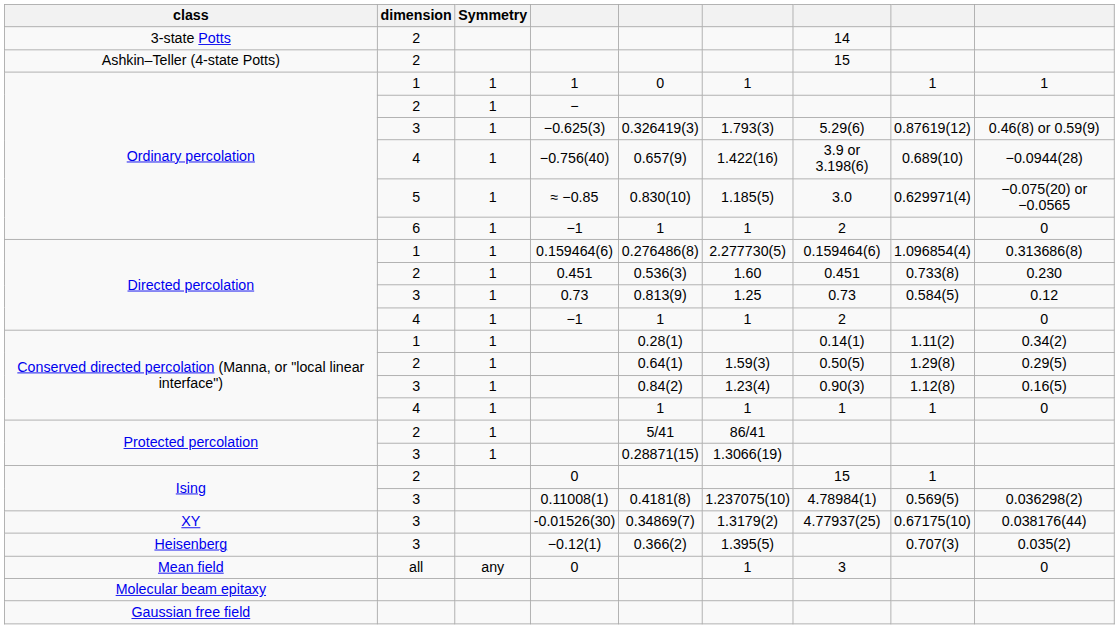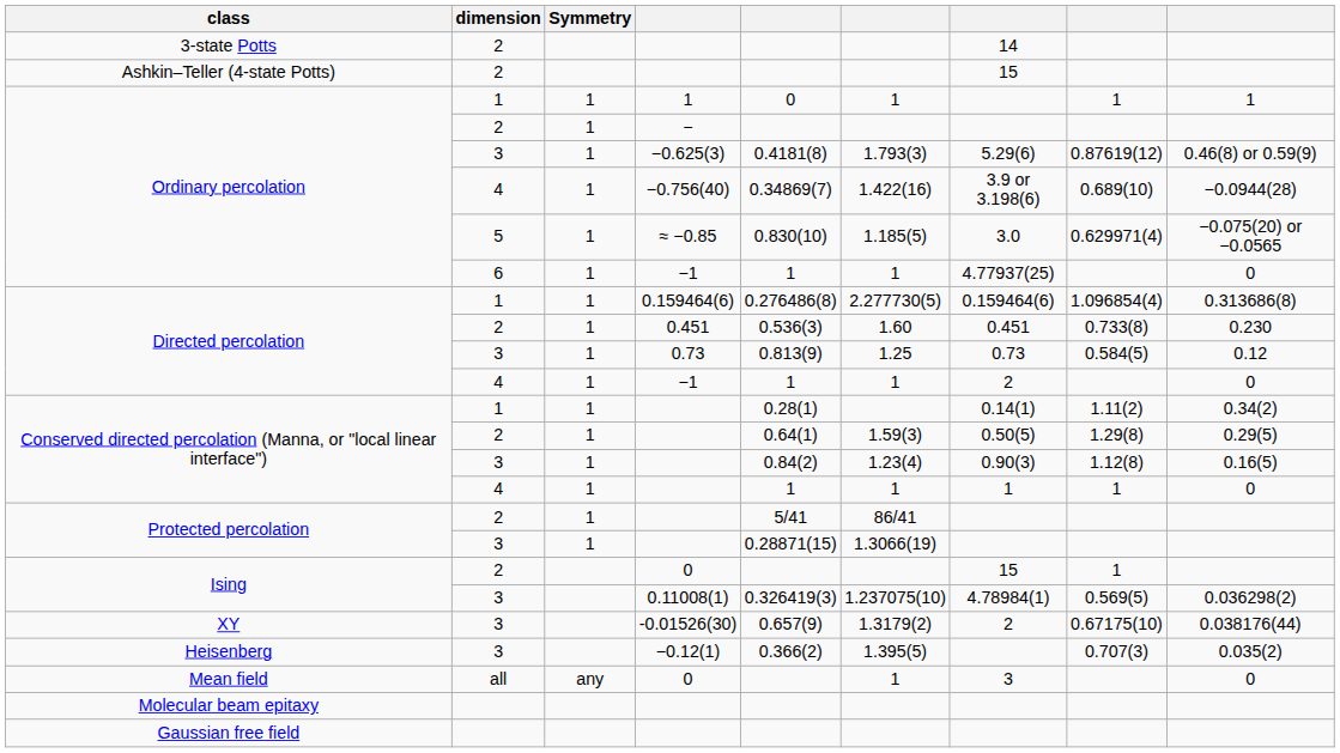 <table class="wikitable">
 <tr>
 <th>class</th>
 <th>dimension</th>
 <th>Symmetry</th>
 <th></th>
 <th></th>
 <th></th>
 <th></th>
 <th></th>
 <th></th>
 </tr>
 <tr align="center">
 <td>3-state <a href='#'>Potts</a></td>
 <td>2</td>
 <td></td>
 <td></td>
 <td></td>
 <td></td>
 <td>14</td>
 <td></td>
 <td></td>
 </tr>
 <tr align="center">
 <td>Ashkin–Teller (4-state Potts)</td>
 <td>2</td>
 <td></td>
 <td></td>
 <td></td>
 <td></td>
 <td>15</td>
 <td></td>
 <td></td>
 </tr>
 <tr align="center">
 <td rowspan="6"><a href='#'>Ordinary percolation</a></td>
 <td>1</td>
 <td>1</td>
 <td>1</td>
 <td>0</td>
 <td>1</td>
 <td></td>
 <td>1</td>
 <td>1</td>
 </tr>
 <tr align="center">
 <td>2</td>
 <td>1</td>
 <td>−</td>
 <td></td>
 <td></td>
 <td></td>
 <td></td>
 <td> </td>
 </tr>
 <tr align="center">
 <td>3</td>
 <td>1</td>
 <td>−0.625(3)</td>
-<td>0.326419(3)</td>
+<td>0.4181(8)</td>
 <td>1.793(3)</td>
 <td>5.29(6)</td>
 <td>0.87619(12)</td>
 <td>0.46(8) or 0.59(9) </td>
 </tr>
 <tr align="center">
 <td>4</td>
 <td>1</td>
 <td>−0.756(40)</td>
-<td>0.657(9)</td>
+<td>0.34869(7)</td>
 <td>1.422(16)</td>
 <td>3.9 or 3.198(6)</td>
 <td>0.689(10)</td>
 <td>−0.0944(28) </td>
 </tr>
 <tr align="center">
 <td>5</td>
 <td>1</td>
 <td>≈ −0.85</td>
 <td>0.830(10)</td>
 <td>1.185(5)</td>
 <td>3.0</td>
 <td>0.629971(4)</td>
 <td>−0.075(20) or −0.0565 </td>
 </tr>
 <tr align="center">
 <td>6</td>
 <td>1</td>
 <td>−1</td>
 <td>1</td>
 <td>1</td>
-<td>2</td>
+<td>4.77937(25)</td>
 <td></td>
 <td>0 </td>
 </tr>
 <tr align="center">
 <td rowspan="4"><a href='#'>Directed percolation</a></td>
 <td>1</td>
 <td>1</td>
 <td>0.159464(6)</td>
 <td>0.276486(8)</td>
 <td>2.277730(5)</td>
 <td>0.159464(6)</td>
 <td>1.096854(4)</td>
 <td>0.313686(8)</td>
 </tr>
 <tr align="center">
 <td>2</td>
 <td>1</td>
 <td>0.451</td>
 <td>0.536(3)</td>
 <td>1.60</td>
 <td>0.451</td>
 <td>0.733(8)</td>
 <td>0.230 </td>
 </tr>
 <tr align="center">
 <td>3</td>
 <td>1</td>
 <td>0.73</td>
 <td>0.813(9)</td>
 <td>1.25</td>
 <td>0.73</td>
 <td>0.584(5)</td>
 <td>0.12 </td>
 </tr>
 <tr align="center">
 <td>4</td>
 <td>1</td>
 <td>−1</td>
 <td>1</td>
 <td>1</td>
 <td>2</td>
 <td></td>
 <td>0 </td>
 </tr>
 <tr align="center">
 <td rowspan="4"><a href='#'>Conserved directed percolation</a> (Manna, or "local linear interface")</td>
 <td>1</td>
 <td>1</td>
 <td></td>
 <td>0.28(1)</td>
 <td></td>
 <td>0.14(1)</td>
 <td>1.11(2)</td>
 <td>0.34(2) </td>
 </tr>
 <tr align="center">
 <td>2</td>
 <td>1</td>
 <td></td>
 <td>0.64(1)</td>
 <td>1.59(3)</td>
 <td>0.50(5)</td>
 <td>1.29(8)</td>
 <td>0.29(5) </td>
 </tr>
 <tr align="center">
 <td>3</td>
 <td>1</td>
 <td></td>
 <td>0.84(2)</td>
 <td>1.23(4)</td>
 <td>0.90(3)</td>
 <td>1.12(8)</td>
 <td>0.16(5) </td>
 </tr>
 <tr align="center">
 <td>4</td>
 <td>1</td>
 <td></td>
 <td>1</td>
 <td>1</td>
 <td>1</td>
 <td>1</td>
 <td>0 </td>
 </tr>
 <tr align="center">
 <td rowspan="2"><a href='#'>Protected percolation</a></td>
 <td>2</td>
 <td>1</td>
 <td></td>
 <td>5/41</td>
 <td>86/41</td>
 <td></td>
 <td></td>
 <td></td>
 </tr>
 <tr align="center">
 <td>3</td>
 <td>1</td>
 <td></td>
 <td>0.28871(15)</td>
 <td>1.3066(19)</td>
 <td></td>
 <td></td>
 <td></td>
 </tr>
 <tr align="center">
 <td rowspan="2"><a href='#'>Ising</a></td>
 <td>2</td>
 <td></td>
 <td>0</td>
 <td></td>
 <td></td>
 <td>15</td>
 <td>1</td>
 <td></td>
 </tr>
 <tr align="center">
 <td>3</td>
 <td></td>
 <td>0.11008(1)</td>
-<td>0.4181(8)</td>
+<td>0.326419(3)</td>
 <td>1.237075(10)</td>
 <td>4.78984(1)</td>
 <td>0.569(5)</td>
 <td>0.036298(2)</td>
 </tr>
 <tr align="center">
 <td><a href='#'>XY</a></td>
 <td>3</td>
 <td></td>
 <td>-0.01526(30)</td>
-<td>0.34869(7)</td>
+<td>0.657(9)</td>
 <td>1.3179(2)</td>
-<td>4.77937(25)</td>
+<td>2</td>
 <td>0.67175(10)</td>
 <td>0.038176(44)</td>
 </tr>
 <tr align="center">
 <td><a href='#'>Heisenberg</a></td>
 <td>3</td>
 <td></td>
 <td>−0.12(1)</td>
 <td>0.366(2)</td>
 <td>1.395(5)</td>
 <td></td>
 <td>0.707(3)</td>
 <td>0.035(2)</td>
 </tr>
 <tr align="center">
 <td><a href='#'>Mean field</a></td>
 <td>all</td>
 <td>any</td>
 <td>0</td>
 <td></td>
 <td>1</td>
 <td>3</td>
 <td></td>
 <td>0</td>
 </tr>
 <tr align="center">
 <td><a href='#'>Molecular beam epitaxy</a></td>
 <td></td>
 <td></td>
 <td></td>
 <td></td>
 <td></td>
 <td></td>
 <td></td>
 <td></td>
 </tr>
 <tr align="center">
 <td><a href='#'>Gaussian free field</a></td>
 <td></td>
 <td></td>
 <td></td>
 <td></td>
 <td></td>
 <td></td>
 <td></td>
 <td></td>
 </tr>
 </table>
